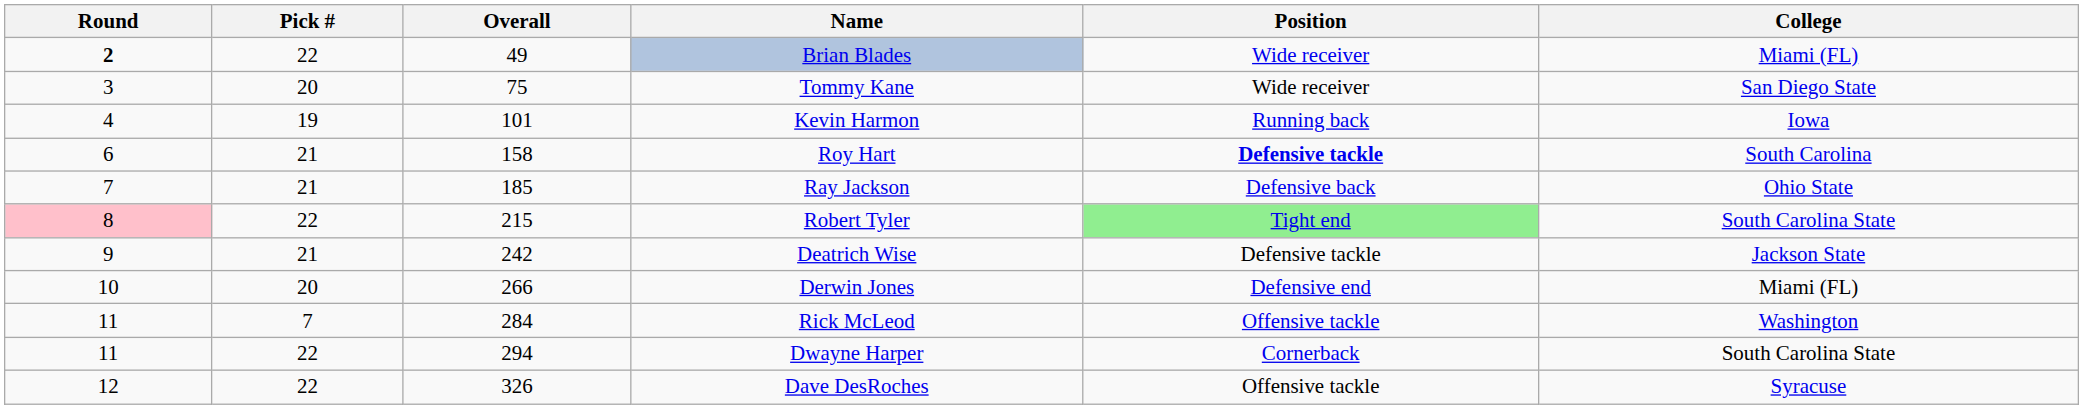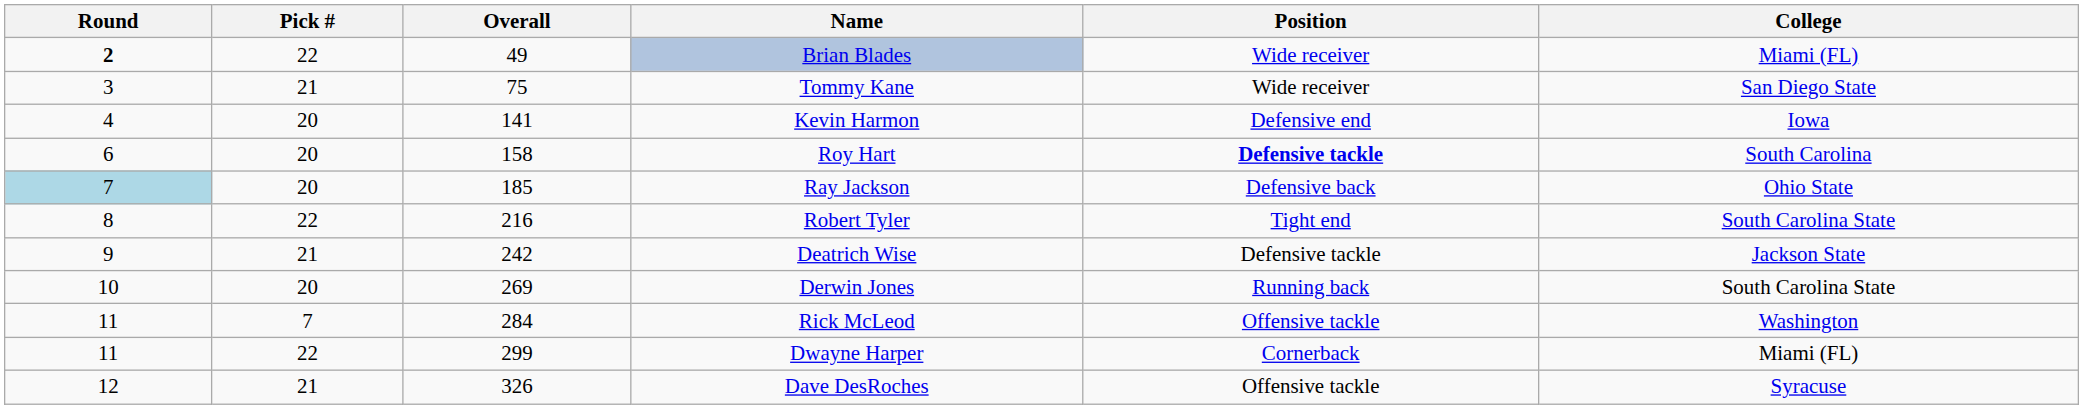 <table class="wikitable sortable sortable" style="width: 100%; text-align:center">
 <tr>
 <th>Round</th>
 <th>Pick #</th>
 <th>Overall</th>
 <th>Name</th>
 <th>Position</th>
 <th>College</th>
 </tr>
 <tr>
 <td><strong>2</strong></td>
 <td>22</td>
 <td>49</td>
 <td bgcolor=lightsteelblue><a href='#'>Brian Blades</a></td>
 <td><a href='#'>Wide receiver</a></td>
 <td><a href='#'>Miami (FL)</a></td>
 </tr>
 <tr>
 <td>3</td>
-<td>20</td>
+<td>21</td>
 <td>75</td>
 <td><a href='#'>Tommy Kane</a></td>
 <td>Wide receiver</td>
 <td><a href='#'>San Diego State</a></td>
 </tr>
 <tr>
 <td>4</td>
-<td>19</td>
-<td>101</td>
+<td>20</td>
+<td>141</td>
 <td><a href='#'>Kevin Harmon</a></td>
-<td><a href='#'>Running back</a></td>
+<td><a href='#'>Defensive end</a></td>
 <td><a href='#'>Iowa</a></td>
 </tr>
 <tr>
 <td>6</td>
-<td>21</td>
+<td>20</td>
 <td>158</td>
 <td><a href='#'>Roy Hart</a></td>
 <td><strong><a href='#'>Defensive tackle</a></strong></td>
 <td><a href='#'>South Carolina</a></td>
 </tr>
 <tr>
-<td>7</td>
-<td>21</td>
+<td style="background: lightblue;">7</td>
+<td>20</td>
 <td>185</td>
 <td><a href='#'>Ray Jackson</a></td>
 <td><a href='#'>Defensive back</a></td>
 <td><a href='#'>Ohio State</a></td>
 </tr>
 <tr>
-<td style="background: pink;">8</td>
+<td>8</td>
 <td>22</td>
-<td>215</td>
+<td>216</td>
 <td><a href='#'>Robert Tyler</a></td>
-<td style="background: lightgreen;"><a href='#'>Tight end</a></td>
+<td><a href='#'>Tight end</a></td>
 <td><a href='#'>South Carolina State</a></td>
 </tr>
 <tr>
 <td>9</td>
 <td>21</td>
 <td>242</td>
 <td><a href='#'>Deatrich Wise</a></td>
 <td>Defensive tackle</td>
 <td><a href='#'>Jackson State</a></td>
 </tr>
 <tr>
 <td>10</td>
 <td>20</td>
-<td>266</td>
+<td>269</td>
 <td><a href='#'>Derwin Jones</a></td>
-<td><a href='#'>Defensive end</a></td>
-<td>Miami (FL)</td>
+<td><a href='#'>Running back</a></td>
+<td>South Carolina State</td>
 </tr>
 <tr>
 <td>11</td>
 <td>7</td>
 <td>284</td>
 <td><a href='#'>Rick McLeod</a></td>
 <td><a href='#'>Offensive tackle</a></td>
 <td><a href='#'>Washington</a></td>
 </tr>
 <tr>
 <td>11</td>
 <td>22</td>
-<td>294</td>
+<td>299</td>
 <td><a href='#'>Dwayne Harper</a></td>
 <td><a href='#'>Cornerback</a></td>
-<td>South Carolina State</td>
+<td>Miami (FL)</td>
 </tr>
 <tr>
 <td>12</td>
-<td>22</td>
+<td>21</td>
 <td>326</td>
 <td><a href='#'>Dave DesRoches</a></td>
 <td>Offensive tackle</td>
 <td><a href='#'>Syracuse</a></td>
 </tr>
 </table>
